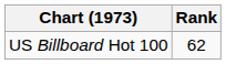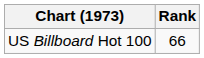 <table class="wikitable">
 <tr>
 <th>Chart (1973)</th>
 <th>Rank</th>
 </tr>
 <tr>
 <td>US <em>Billboard</em> Hot 100</td>
-<td style="text-align:center;">62</td>
+<td style="text-align:center;">66</td>
 </tr>
 </table>
